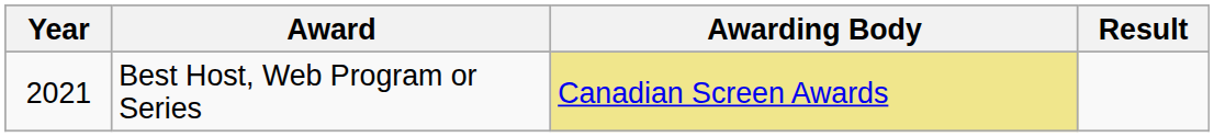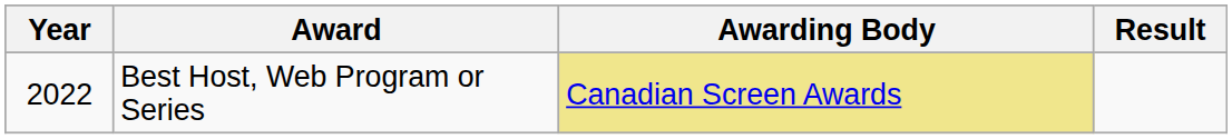 <table class="wikitable" width="100%" cellpadding="5" style="font-size: 95%">
 <tr>
 <th width="5%">Year</th>
 <th width="25%">Award</th>
 <th width="30%">Awarding Body</th>
 <th width="5%">Result</th>
 </tr>
 <tr>
-<td style="text-align:center;">2021</td>
+<td style="text-align:center;">2022</td>
 <td>Best Host, Web Program or Series</td>
 <td style="background: khaki;"><a href='#'>Canadian Screen Awards</a></td>
 <td></td>
 </tr>
 </table>
